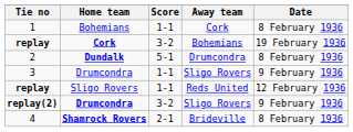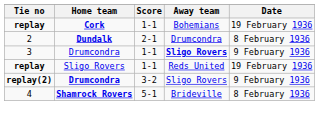 <table class="wikitable" style="text-align: center">
 <tr>
 </tr>
 <tr>
 <th>Tie no</th>
 <th>Home team</th>
 <th>Score</th>
 <th>Away team</th>
 <th>Date</th>
 </tr>
 <tr>
-<td>1</td>
-<td><a href='#'>Bohemians</a></td>
-<td>1-1</td>
-<td><a href='#'>Cork</a></td>
-<td>8 February <a href='#'>1936</a></td>
-</tr>
-<tr>
 <td><strong>replay</strong></td>
 <td><strong><a href='#'>Cork</a></strong></td>
-<td>3-2</td>
+<td>1-1</td>
 <td><a href='#'>Bohemians</a></td>
 <td>19 February <a href='#'>1936</a></td>
 </tr>
 <tr>
 <td>2</td>
 <td><strong><a href='#'>Dundalk</a></strong></td>
-<td>5-1</td>
+<td>2-1</td>
 <td><a href='#'>Drumcondra</a></td>
 <td>8 February <a href='#'>1936</a></td>
 </tr>
 <tr>
 <td>3</td>
 <td><a href='#'>Drumcondra</a></td>
 <td>1-1</td>
-<td><a href='#'>Sligo Rovers</a></td>
+<td><strong><a href='#'>Sligo Rovers</a></strong></td>
 <td>9 February <a href='#'>1936</a></td>
 </tr>
 <tr>
 <td><strong>replay</strong></td>
 <td><a href='#'>Sligo Rovers</a></td>
 <td>1-1</td>
 <td><a href='#'>Reds United</a></td>
-<td>12 February <a href='#'>1936</a></td>
+<td>19 February <a href='#'>1936</a></td>
 </tr>
 <tr>
 <td><strong>replay(2)</strong></td>
 <td><strong><a href='#'>Drumcondra</a></strong></td>
 <td>3-2</td>
 <td><a href='#'>Sligo Rovers</a></td>
 <td>9 February <a href='#'>1936</a></td>
 </tr>
 <tr>
 <td>4</td>
 <td><strong><a href='#'>Shamrock Rovers</a></strong></td>
-<td>2-1</td>
+<td>5-1</td>
 <td><a href='#'>Brideville</a></td>
 <td>8 February <a href='#'>1936</a></td>
 </tr>
 </table>
